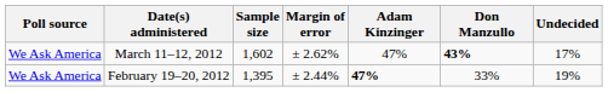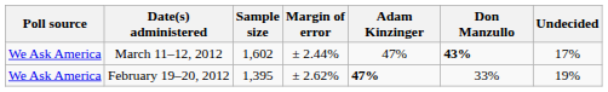 <table class="wikitable">
 <tr>
 <th>Poll source</th>
 <th>Date(s)<br>administered</th>
 <th>Sample<br>size</th>
 <th>Margin of<br>error</th>
 <th style="width:100px;">Adam<br>Kinzinger</th>
 <th style="width:100px;">Don<br>Manzullo</th>
 <th>Undecided</th>
 </tr>
 <tr>
 <td><a href='#'>We Ask America</a></td>
 <td align=center>March 11–12, 2012</td>
 <td align=center>1,602</td>
-<td align=center>± 2.62%</td>
+<td align=center>± 2.44%</td>
 <td align=center>47%</td>
 <td><strong>43%</strong></td>
 <td align=center>17%</td>
 </tr>
 <tr>
 <td><a href='#'>We Ask America</a></td>
 <td align=center>February 19–20, 2012</td>
 <td align=center>1,395</td>
-<td align=center>± 2.44%</td>
+<td align=center>± 2.62%</td>
 <td><strong>47%</strong></td>
 <td align=center>33%</td>
 <td align=center>19%</td>
 </tr>
 </table>
